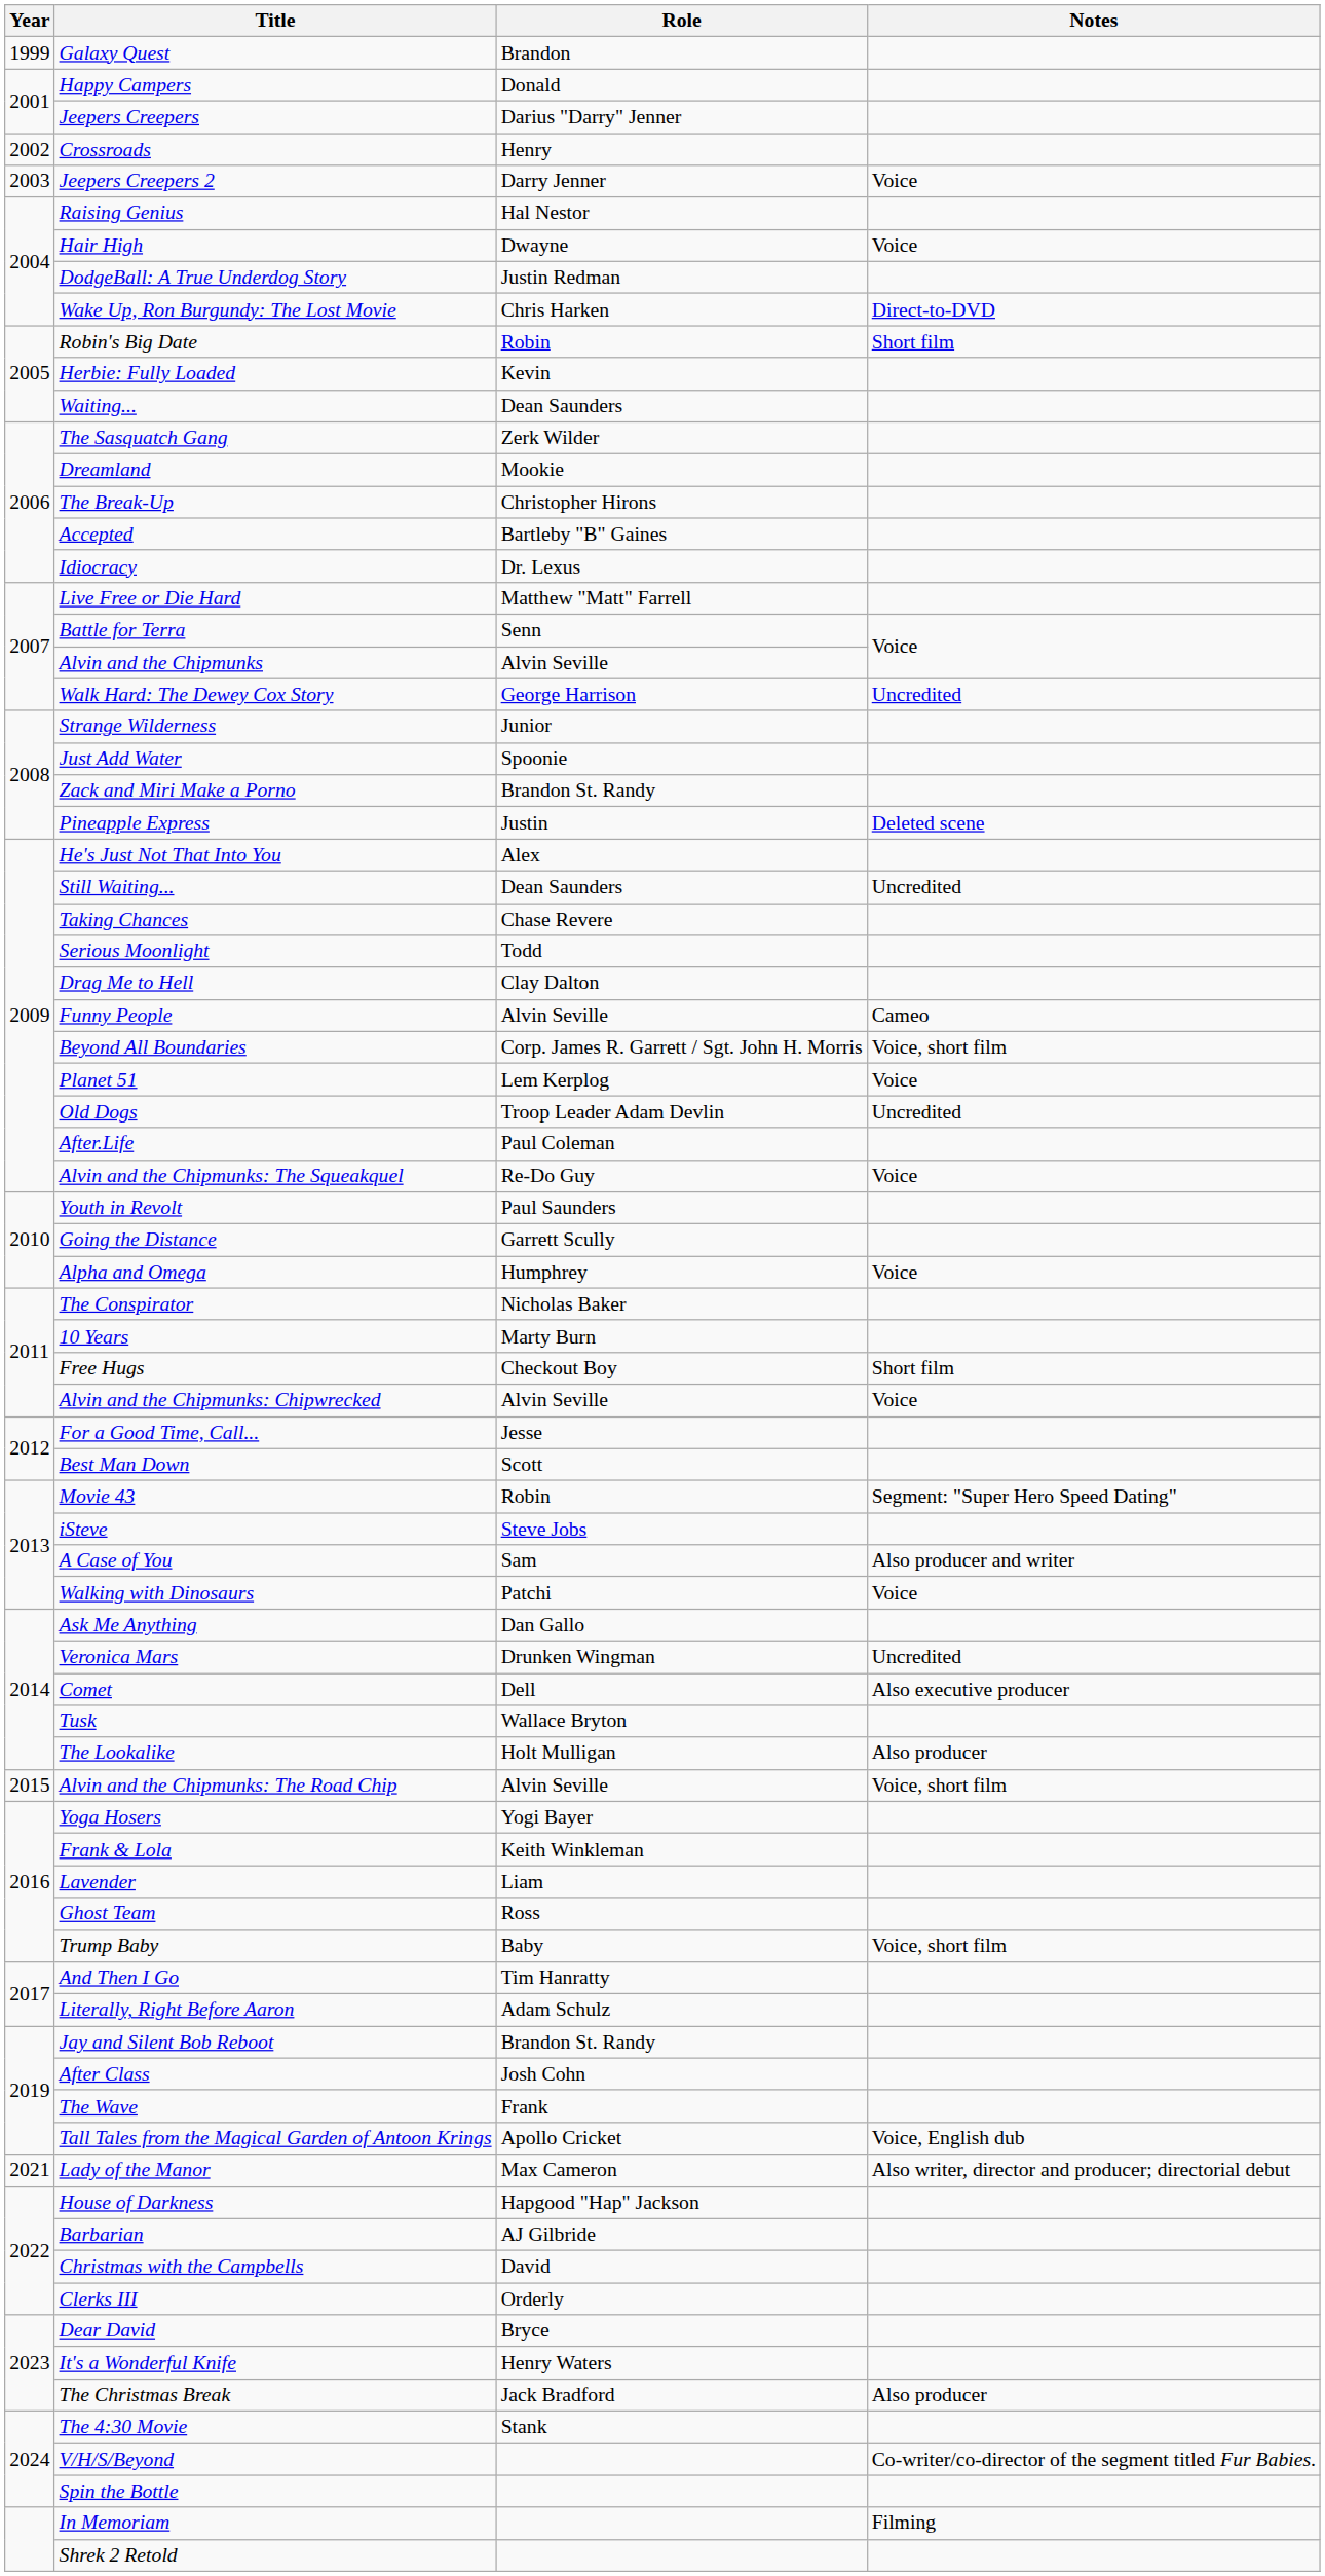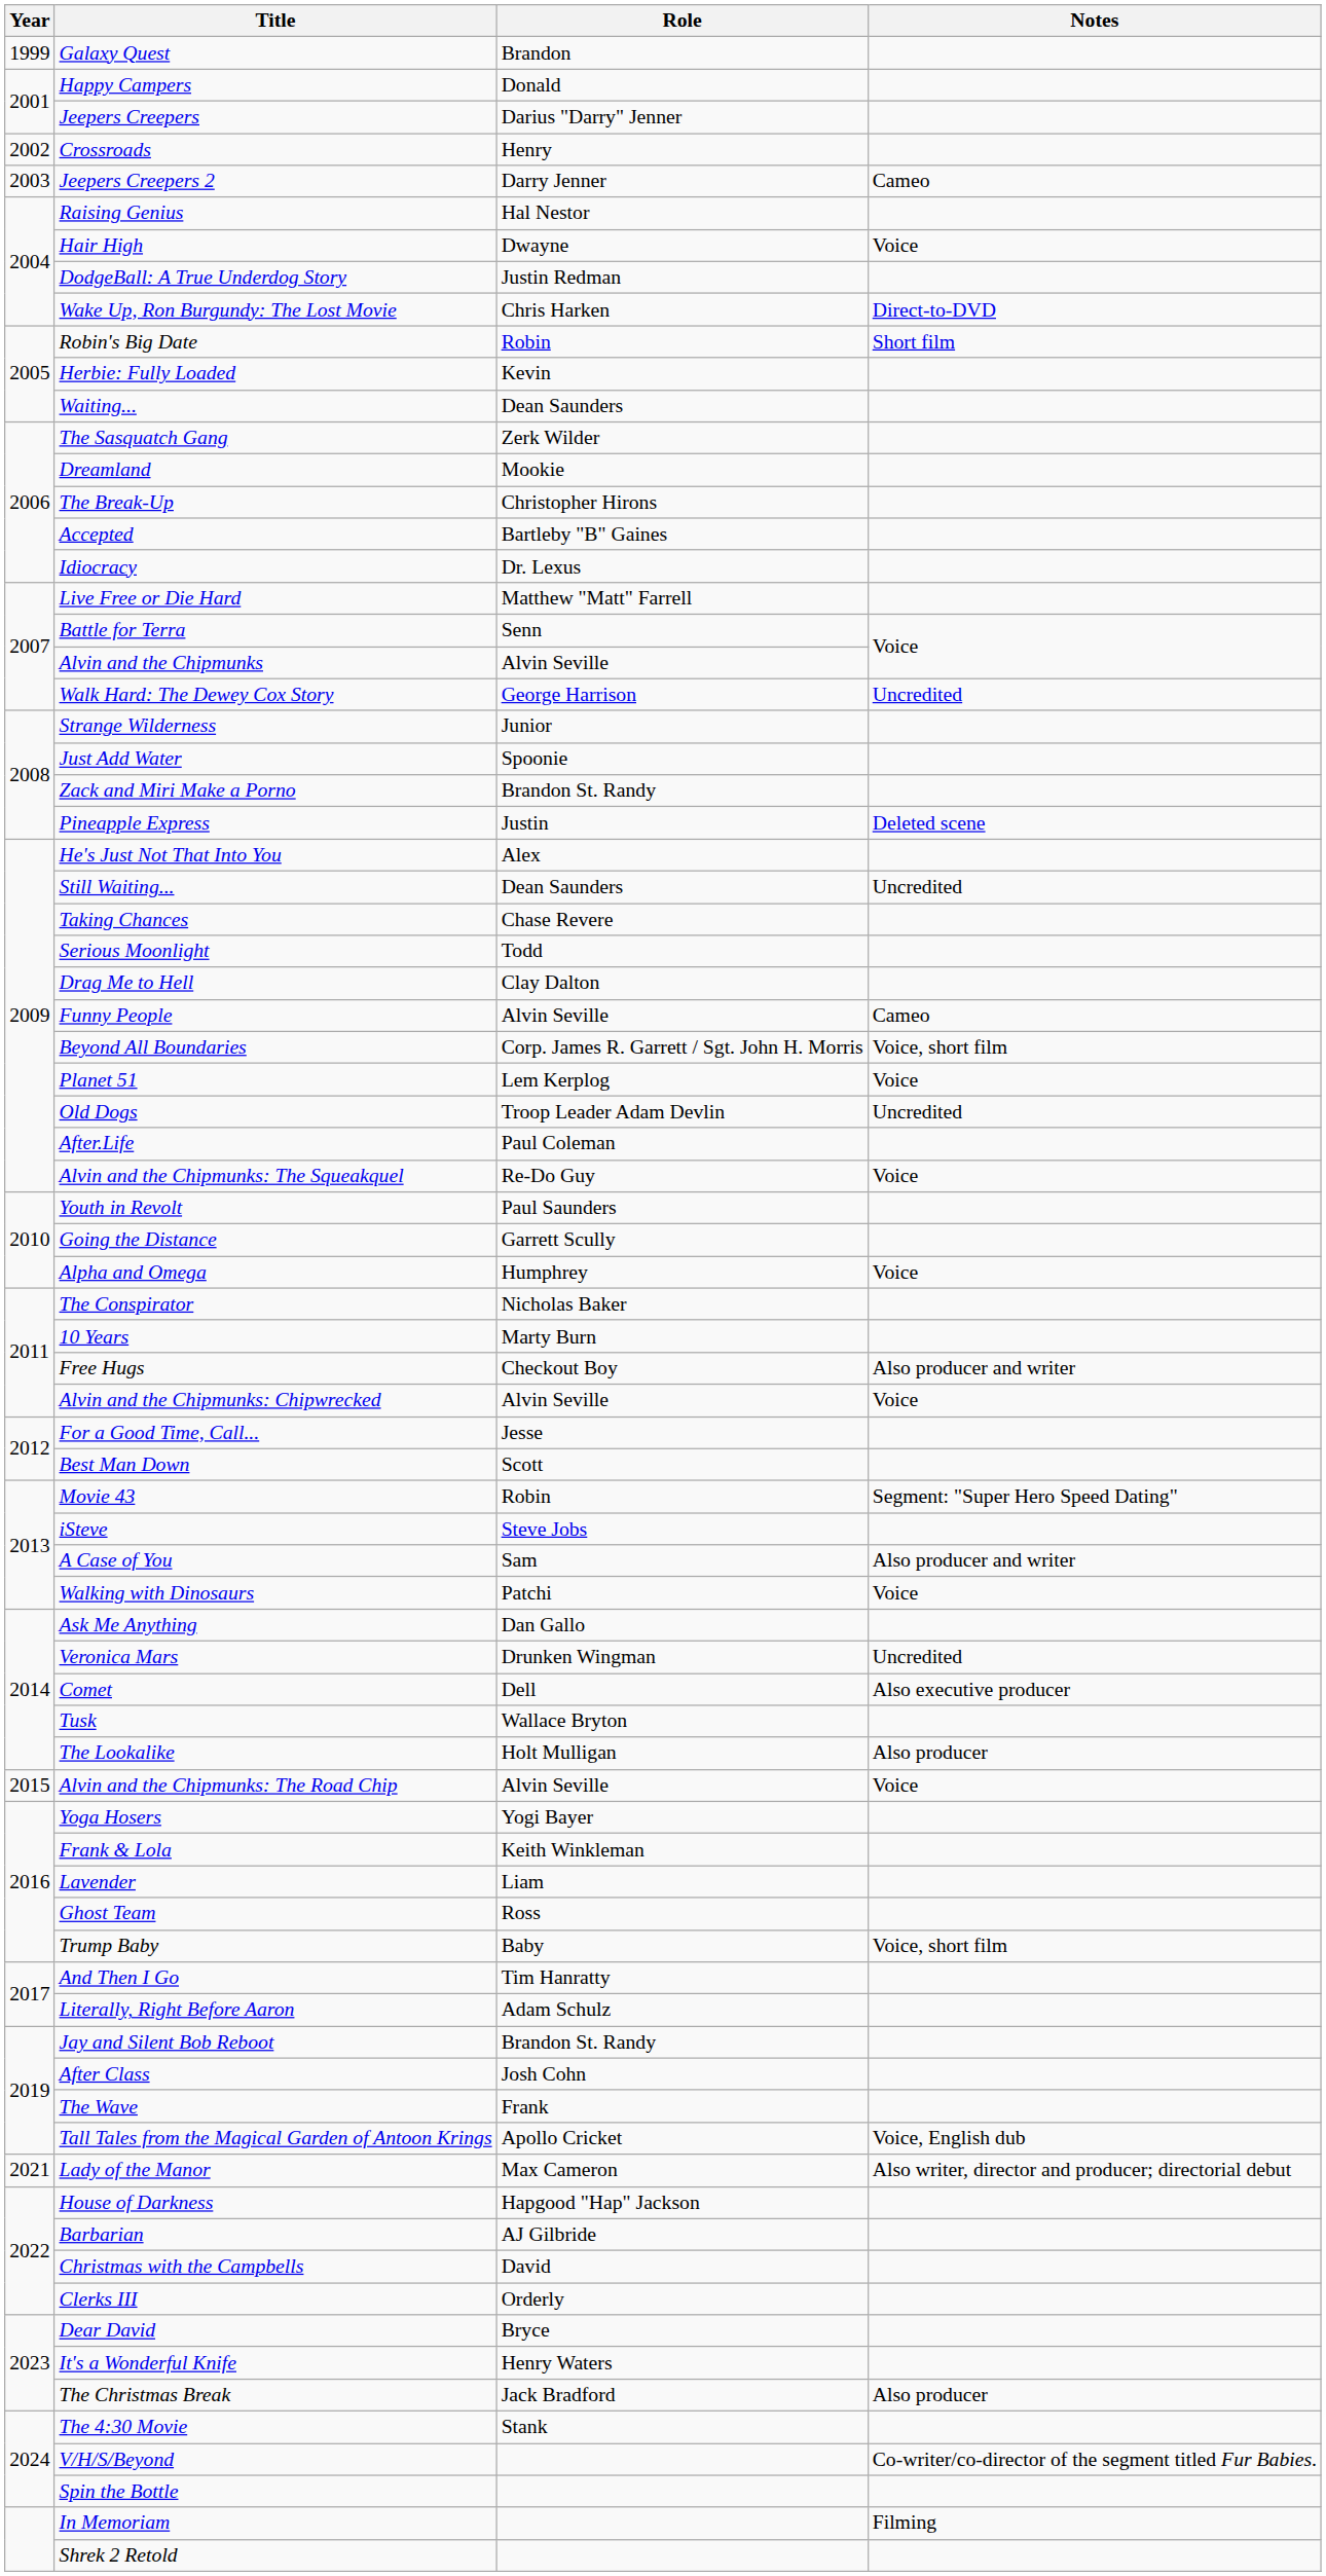 <table class="wikitable sortable">
 <tr>
 <th>Year</th>
 <th>Title</th>
 <th>Role</th>
 <th class="unsortable">Notes</th>
 </tr>
 <tr>
 <td>1999</td>
 <td><em><a href='#'>Galaxy Quest</a></em></td>
 <td>Brandon</td>
 <td></td>
 </tr>
 <tr>
 <td rowspan="2">2001</td>
 <td><em><a href='#'>Happy Campers</a></em></td>
 <td>Donald</td>
 <td></td>
 </tr>
 <tr>
 <td><em><a href='#'>Jeepers Creepers</a></em></td>
 <td>Darius "Darry" Jenner</td>
 <td></td>
 </tr>
 <tr>
 <td>2002</td>
 <td><em><a href='#'>Crossroads</a></em></td>
 <td>Henry</td>
 <td></td>
 </tr>
 <tr>
 <td>2003</td>
 <td><em><a href='#'>Jeepers Creepers 2</a></em></td>
 <td>Darry Jenner</td>
-<td>Voice</td>
+<td>Cameo</td>
 </tr>
 <tr>
 <td rowspan="4">2004</td>
 <td><em><a href='#'>Raising Genius</a></em></td>
 <td>Hal Nestor</td>
 <td></td>
 </tr>
 <tr>
 <td><em><a href='#'>Hair High</a></em></td>
 <td>Dwayne</td>
 <td>Voice</td>
 </tr>
 <tr>
 <td><em><a href='#'>DodgeBall: A True Underdog Story</a></em></td>
 <td>Justin Redman</td>
 <td></td>
 </tr>
 <tr>
 <td><em><a href='#'>Wake Up, Ron Burgundy: The Lost Movie</a></em></td>
 <td>Chris Harken</td>
 <td><a href='#'>Direct-to-DVD</a></td>
 </tr>
 <tr>
 <td rowspan="3">2005</td>
 <td><em>Robin's Big Date</em></td>
 <td><a href='#'>Robin</a></td>
 <td><a href='#'>Short film</a></td>
 </tr>
 <tr>
 <td><em><a href='#'>Herbie: Fully Loaded</a></em></td>
 <td>Kevin</td>
 <td></td>
 </tr>
 <tr>
 <td><em><a href='#'>Waiting...</a></em></td>
 <td>Dean Saunders</td>
 <td></td>
 </tr>
 <tr>
 <td rowspan="5">2006</td>
 <td><em><a href='#'>The Sasquatch Gang</a></em></td>
 <td>Zerk Wilder</td>
 <td></td>
 </tr>
 <tr>
 <td><em><a href='#'>Dreamland</a></em></td>
 <td>Mookie</td>
 <td></td>
 </tr>
 <tr>
 <td><em><a href='#'>The Break-Up</a></em></td>
 <td>Christopher Hirons</td>
 <td></td>
 </tr>
 <tr>
 <td><em><a href='#'>Accepted</a></em></td>
 <td>Bartleby "B" Gaines</td>
 <td></td>
 </tr>
 <tr>
 <td><em><a href='#'>Idiocracy</a></em></td>
 <td>Dr. Lexus</td>
 <td></td>
 </tr>
 <tr>
 <td rowspan="4">2007</td>
 <td><em><a href='#'>Live Free or Die Hard</a></em></td>
 <td>Matthew "Matt" Farrell</td>
 <td></td>
 </tr>
 <tr>
 <td><em><a href='#'>Battle for Terra</a></em></td>
 <td>Senn</td>
 <td rowspan="2">Voice</td>
 </tr>
 <tr>
 <td><em><a href='#'>Alvin and the Chipmunks</a></em></td>
 <td>Alvin Seville</td>
 </tr>
 <tr>
 <td><em><a href='#'>Walk Hard: The Dewey Cox Story</a></em></td>
 <td><a href='#'>George Harrison</a></td>
 <td><a href='#'>Uncredited</a></td>
 </tr>
 <tr>
 <td rowspan="4">2008</td>
 <td><em><a href='#'>Strange Wilderness</a></em></td>
 <td>Junior</td>
 <td></td>
 </tr>
 <tr>
 <td><em><a href='#'>Just Add Water</a></em></td>
 <td>Spoonie</td>
 <td></td>
 </tr>
 <tr>
 <td><em><a href='#'>Zack and Miri Make a Porno</a></em></td>
 <td>Brandon St. Randy</td>
 <td></td>
 </tr>
 <tr>
 <td><em><a href='#'>Pineapple Express</a></em></td>
 <td>Justin</td>
 <td><a href='#'>Deleted scene</a></td>
 </tr>
 <tr>
 <td rowspan="11">2009</td>
 <td><em><a href='#'>He's Just Not That Into You</a></em></td>
 <td>Alex</td>
 <td></td>
 </tr>
 <tr>
 <td><em><a href='#'>Still Waiting...</a></em></td>
 <td>Dean Saunders</td>
 <td>Uncredited</td>
 </tr>
 <tr>
 <td><em><a href='#'>Taking Chances</a></em></td>
 <td>Chase Revere</td>
 <td></td>
 </tr>
 <tr>
 <td><em><a href='#'>Serious Moonlight</a></em></td>
 <td>Todd</td>
 <td></td>
 </tr>
 <tr>
 <td><em><a href='#'>Drag Me to Hell</a></em></td>
 <td>Clay Dalton</td>
 <td></td>
 </tr>
 <tr>
 <td><em><a href='#'>Funny People</a></em></td>
 <td>Alvin Seville</td>
 <td>Cameo</td>
 </tr>
 <tr>
 <td><em><a href='#'>Beyond All Boundaries</a></em></td>
 <td>Corp. James R. Garrett / Sgt. John H. Morris</td>
 <td>Voice, short film</td>
 </tr>
 <tr>
 <td><em><a href='#'>Planet 51</a></em></td>
 <td>Lem Kerplog</td>
 <td>Voice</td>
 </tr>
 <tr>
 <td><em><a href='#'>Old Dogs</a></em></td>
 <td>Troop Leader Adam Devlin</td>
 <td>Uncredited</td>
 </tr>
 <tr>
 <td><em><a href='#'>After.Life</a></em></td>
 <td>Paul Coleman</td>
 <td></td>
 </tr>
 <tr>
 <td><em><a href='#'>Alvin and the Chipmunks: The Squeakquel</a></em></td>
 <td>Re-Do Guy</td>
 <td>Voice</td>
 </tr>
 <tr>
 <td rowspan="3">2010</td>
 <td><em><a href='#'>Youth in Revolt</a></em></td>
 <td>Paul Saunders</td>
 <td></td>
 </tr>
 <tr>
 <td><em><a href='#'>Going the Distance</a></em></td>
 <td>Garrett Scully</td>
 <td></td>
 </tr>
 <tr>
 <td><em><a href='#'>Alpha and Omega</a></em></td>
 <td>Humphrey</td>
 <td>Voice</td>
 </tr>
 <tr>
 <td rowspan="4">2011</td>
 <td><em><a href='#'>The Conspirator</a></em></td>
 <td>Nicholas Baker</td>
 <td></td>
 </tr>
 <tr>
 <td><em><a href='#'>10 Years</a></em></td>
 <td>Marty Burn</td>
 <td></td>
 </tr>
 <tr>
 <td><em>Free Hugs</em></td>
 <td>Checkout Boy</td>
-<td>Short film</td>
+<td>Also producer and writer</td>
 </tr>
 <tr>
 <td><em><a href='#'>Alvin and the Chipmunks: Chipwrecked</a></em></td>
 <td>Alvin Seville</td>
 <td>Voice</td>
 </tr>
 <tr>
 <td rowspan="2">2012</td>
 <td><em><a href='#'>For a Good Time, Call...</a></em></td>
 <td>Jesse</td>
 <td></td>
 </tr>
 <tr>
 <td><em><a href='#'>Best Man Down</a></em></td>
 <td>Scott</td>
 <td></td>
 </tr>
 <tr>
 <td rowspan="4">2013</td>
 <td><em><a href='#'>Movie 43</a></em></td>
 <td>Robin</td>
 <td>Segment: "Super Hero Speed Dating"</td>
 </tr>
 <tr>
 <td><em><a href='#'>iSteve</a></em></td>
 <td><a href='#'>Steve Jobs</a></td>
 <td></td>
 </tr>
 <tr>
 <td><em><a href='#'>A Case of You</a></em></td>
 <td>Sam</td>
 <td>Also producer and writer</td>
 </tr>
 <tr>
 <td><em><a href='#'>Walking with Dinosaurs</a></em></td>
 <td>Patchi</td>
 <td>Voice</td>
 </tr>
 <tr>
 <td rowspan="5">2014</td>
 <td><em><a href='#'>Ask Me Anything</a></em></td>
 <td>Dan Gallo</td>
 <td></td>
 </tr>
 <tr>
 <td><em><a href='#'>Veronica Mars</a></em></td>
 <td>Drunken Wingman</td>
 <td>Uncredited</td>
 </tr>
 <tr>
 <td><em><a href='#'>Comet</a></em></td>
 <td>Dell</td>
 <td>Also executive producer</td>
 </tr>
 <tr>
 <td><em><a href='#'>Tusk</a></em></td>
 <td>Wallace Bryton</td>
 <td></td>
 </tr>
 <tr>
 <td><em><a href='#'>The Lookalike</a></em></td>
 <td>Holt Mulligan</td>
 <td>Also producer</td>
 </tr>
 <tr>
 <td>2015</td>
 <td><em><a href='#'>Alvin and the Chipmunks: The Road Chip</a></em></td>
 <td>Alvin Seville</td>
-<td>Voice, short film</td>
+<td>Voice</td>
 </tr>
 <tr>
 <td rowspan="5">2016</td>
 <td><em><a href='#'>Yoga Hosers</a></em></td>
 <td>Yogi Bayer</td>
 <td></td>
 </tr>
 <tr>
 <td><em><a href='#'>Frank & Lola</a></em></td>
 <td>Keith Winkleman</td>
 <td></td>
 </tr>
 <tr>
 <td><em><a href='#'>Lavender</a></em></td>
 <td>Liam</td>
 <td></td>
 </tr>
 <tr>
 <td><em><a href='#'>Ghost Team</a></em></td>
 <td>Ross</td>
 <td></td>
 </tr>
 <tr>
 <td><em>Trump Baby</em></td>
 <td>Baby</td>
 <td>Voice, short film</td>
 </tr>
 <tr>
 <td rowspan="2">2017</td>
 <td><em><a href='#'>And Then I Go</a></em></td>
 <td>Tim Hanratty</td>
 <td></td>
 </tr>
 <tr>
 <td><em><a href='#'>Literally, Right Before Aaron</a></em></td>
 <td>Adam Schulz</td>
 <td></td>
 </tr>
 <tr>
 <td rowspan="4">2019</td>
 <td><em><a href='#'>Jay and Silent Bob Reboot</a></em></td>
 <td>Brandon St. Randy</td>
 <td></td>
 </tr>
 <tr>
 <td><em><a href='#'>After Class</a></em></td>
 <td>Josh Cohn</td>
 <td></td>
 </tr>
 <tr>
 <td><em><a href='#'>The Wave</a></em></td>
 <td>Frank</td>
 <td></td>
 </tr>
 <tr>
 <td><em><a href='#'>Tall Tales from the Magical Garden of Antoon Krings</a></em></td>
 <td>Apollo Cricket</td>
 <td>Voice, English dub</td>
 </tr>
 <tr>
 <td>2021</td>
 <td><em><a href='#'>Lady of the Manor</a></em></td>
 <td>Max Cameron</td>
 <td>Also writer, director and producer; directorial debut</td>
 </tr>
 <tr>
 <td rowspan="4">2022</td>
 <td><em><a href='#'>House of Darkness</a></em></td>
 <td>Hapgood "Hap" Jackson</td>
 <td></td>
 </tr>
 <tr>
 <td><em><a href='#'>Barbarian</a></em></td>
 <td>AJ Gilbride</td>
 <td></td>
 </tr>
 <tr>
 <td><em><a href='#'>Christmas with the Campbells</a></em></td>
 <td>David</td>
 <td></td>
 </tr>
 <tr>
 <td><em><a href='#'>Clerks III</a></em></td>
 <td>Orderly</td>
 <td></td>
 </tr>
 <tr>
 <td rowspan="3">2023</td>
 <td><em><a href='#'>Dear David</a></em></td>
 <td>Bryce</td>
 <td></td>
 </tr>
 <tr>
 <td><em><a href='#'>It's a Wonderful Knife</a></em></td>
 <td>Henry Waters</td>
 <td></td>
 </tr>
 <tr>
 <td><em>The Christmas Break</em></td>
 <td>Jack Bradford</td>
 <td>Also producer</td>
 </tr>
 <tr>
 <td rowspan="3">2024</td>
 <td><em><a href='#'>The 4:30 Movie</a></em></td>
 <td>Stank</td>
 <td></td>
 </tr>
 <tr>
 <td><em><a href='#'>V/H/S/Beyond</a></em></td>
 <td></td>
 <td>Co-writer/co-director of the segment titled <em>Fur Babies</em>.</td>
 </tr>
 <tr>
 <td><em><a href='#'>Spin the Bottle</a></em></td>
 <td></td>
 <td></td>
 </tr>
 <tr>
 <td rowspan="2"></td>
 <td><em><a href='#'>In Memoriam</a></em></td>
 <td></td>
 <td>Filming</td>
 </tr>
 <tr>
 <td><em>Shrek 2 Retold</em></td>
 <td></td>
 <td></td>
 </tr>
 <tr>
 </tr>
 </table>
